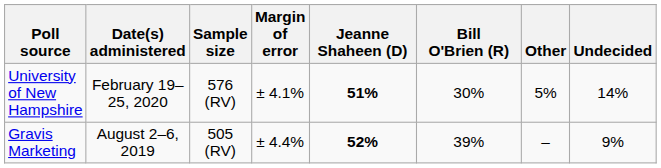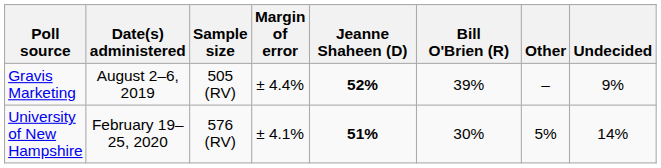 <table class="wikitable" style="font-size:90%;text-align:center;">
 <tr valign=bottom>
 <th>Poll source</th>
 <th>Date(s)<br>administered</th>
 <th>Sample<br>size</th>
 <th>Margin<br>of error</th>
 <th style="width:100px;">Jeanne<br>Shaheen (D)</th>
 <th style="width:100px;">Bill<br>O'Brien (R)</th>
 <th>Other</th>
 <th>Undecided</th>
 </tr>
 <tr>
+<td style="text-align:left;"><a href='#'>Gravis Marketing</a></td>
+<td>August 2–6, 2019</td>
+<td>505 (RV)</td>
+<td>± 4.4%</td>
+<td><strong>52%</strong></td>
+<td>39%</td>
+<td>–</td>
+<td>9%</td>
+</tr>
+<tr>
 <td style="text-align:left;"><a href='#'>University of New Hampshire</a></td>
 <td>February 19–25, 2020</td>
 <td>576 (RV)</td>
 <td>± 4.1%</td>
 <td><strong>51%</strong></td>
 <td>30%</td>
 <td>5%</td>
 <td>14%</td>
 </tr>
-<tr>
-<td style="text-align:left;"><a href='#'>Gravis Marketing</a></td>
-<td>August 2–6, 2019</td>
-<td>505 (RV)</td>
-<td>± 4.4%</td>
-<td><strong>52%</strong></td>
-<td>39%</td>
-<td>–</td>
-<td>9%</td>
-</tr>
 </table>
